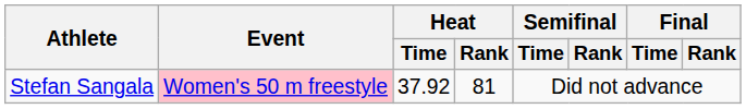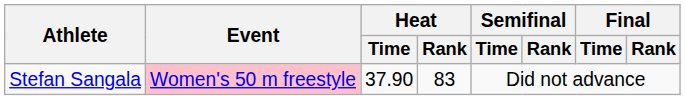 <table class=wikitable style="font-size:90%">
 <tr>
 <th rowspan="2">Athlete</th>
 <th rowspan="2">Event</th>
 <th colspan="2">Heat</th>
 <th colspan="2">Semifinal</th>
 <th colspan="2">Final</th>
 </tr>
 <tr style="font-size:95%">
 <th>Time</th>
 <th>Rank</th>
 <th>Time</th>
 <th>Rank</th>
 <th>Time</th>
 <th>Rank</th>
 </tr>
 <tr align=center>
 <td align=left><a href='#'>Stefan Sangala</a></td>
 <td align=left style="background: pink;"><a href='#'>Women's 50 m freestyle</a></td>
-<td>37.92</td>
-<td>81</td>
+<td>37.90</td>
+<td>83</td>
 <td colspan="4">Did not advance</td>
 </tr>
 </table>
